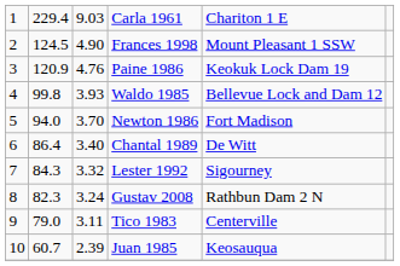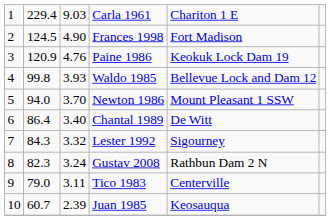 <table class="wikitable">
 <tr>
 <td>1</td>
 <td>229.4</td>
 <td>9.03</td>
 <td><a href='#'>Carla 1961</a></td>
 <td><a href='#'>Chariton 1 E</a></td>
 <td></td>
 </tr>
 <tr>
 <td>2</td>
 <td>124.5</td>
 <td>4.90</td>
 <td><a href='#'>Frances 1998</a></td>
-<td><a href='#'>Mount Pleasant 1 SSW</a></td>
+<td><a href='#'>Fort Madison</a></td>
 <td></td>
 </tr>
 <tr>
 <td>3</td>
 <td>120.9</td>
 <td>4.76</td>
 <td><a href='#'>Paine 1986</a></td>
 <td><a href='#'>Keokuk Lock Dam 19</a></td>
 <td></td>
 </tr>
 <tr>
 <td>4</td>
 <td>99.8</td>
 <td>3.93</td>
 <td><a href='#'>Waldo 1985</a></td>
 <td><a href='#'>Bellevue Lock and Dam 12</a></td>
 <td></td>
 </tr>
 <tr>
 <td>5</td>
 <td>94.0</td>
 <td>3.70</td>
 <td><a href='#'>Newton 1986</a></td>
-<td><a href='#'>Fort Madison</a></td>
+<td><a href='#'>Mount Pleasant 1 SSW</a></td>
 <td></td>
 </tr>
 <tr>
 <td>6</td>
 <td>86.4</td>
 <td>3.40</td>
 <td><a href='#'>Chantal 1989</a></td>
 <td><a href='#'>De Witt</a></td>
 <td></td>
 </tr>
 <tr>
 <td>7</td>
 <td>84.3</td>
 <td>3.32</td>
 <td><a href='#'>Lester 1992</a></td>
 <td><a href='#'>Sigourney</a></td>
 <td></td>
 </tr>
 <tr>
 <td>8</td>
 <td>82.3</td>
 <td>3.24</td>
 <td><a href='#'>Gustav 2008</a></td>
 <td>Rathbun Dam 2 N</td>
 <td></td>
 </tr>
 <tr>
 <td>9</td>
 <td>79.0</td>
 <td>3.11</td>
 <td><a href='#'>Tico 1983</a></td>
 <td><a href='#'>Centerville</a></td>
 <td></td>
 </tr>
 <tr>
 <td>10</td>
 <td>60.7</td>
 <td>2.39</td>
 <td><a href='#'>Juan 1985</a></td>
 <td><a href='#'>Keosauqua</a></td>
 <td></td>
 </tr>
 <tr>
 </tr>
 </table>
